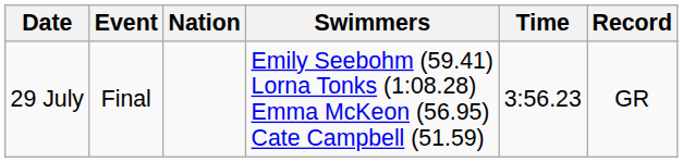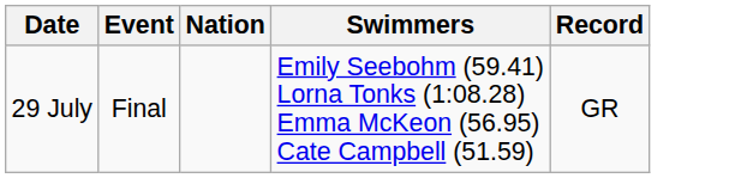 <table class=wikitable style=text-align:center>
 <tr>
 <th>Date</th>
 <th>Event</th>
 <th>Nation</th>
 <th>Swimmers</th>
-<th>Time</th>
 <th>Record</th>
 </tr>
 <tr>
 <td>29 July</td>
 <td>Final</td>
 <td align=left></td>
 <td align=left><a href='#'>Emily Seebohm</a> (59.41)<br><a href='#'>Lorna Tonks</a> (1:08.28)<br><a href='#'>Emma McKeon</a> (56.95)<br><a href='#'>Cate Campbell</a> (51.59)</td>
-<td>3:56.23</td>
 <td>GR</td>
 </tr>
 </table>
